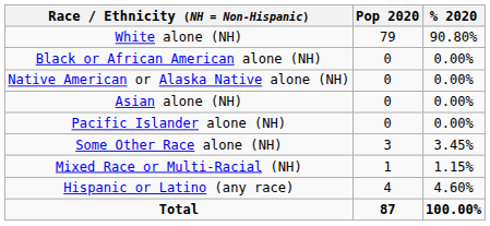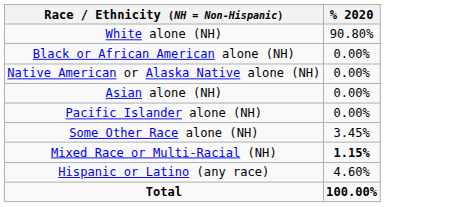 <table class="wikitable" style="text-align:center;">
 <tr>
 <th>Race / Ethnicity <small>(<em>NH = Non-Hispanic</em>)</small></th>
-<th>Pop 2020</th>
 <th>% 2020</th>
 </tr>
 <tr>
 <td><a href='#'>White</a> alone (NH)</td>
-<td>79</td>
 <td>90.80%</td>
 </tr>
 <tr>
 <td><a href='#'>Black or African American</a> alone (NH)</td>
-<td>0</td>
 <td>0.00%</td>
 </tr>
 <tr>
 <td><a href='#'>Native American</a> or <a href='#'>Alaska Native</a> alone (NH)</td>
-<td>0</td>
 <td>0.00%</td>
 </tr>
 <tr>
 <td><a href='#'>Asian</a> alone (NH)</td>
-<td>0</td>
 <td>0.00%</td>
 </tr>
 <tr>
 <td><a href='#'>Pacific Islander</a> alone (NH)</td>
-<td>0</td>
 <td>0.00%</td>
 </tr>
 <tr>
 <td><a href='#'>Some Other Race</a> alone (NH)</td>
-<td>3</td>
 <td>3.45%</td>
 </tr>
 <tr>
 <td><a href='#'>Mixed Race or Multi-Racial</a> (NH)</td>
-<td>1</td>
-<td>1.15%</td>
+<td><strong>1.15%</strong></td>
 </tr>
 <tr>
 <td><a href='#'>Hispanic or Latino</a> (any race)</td>
-<td>4</td>
 <td>4.60%</td>
 </tr>
 <tr>
 <td><strong>Total</strong></td>
-<td><strong>87</strong></td>
 <td><strong>100.00%</strong></td>
 </tr>
 </table>
